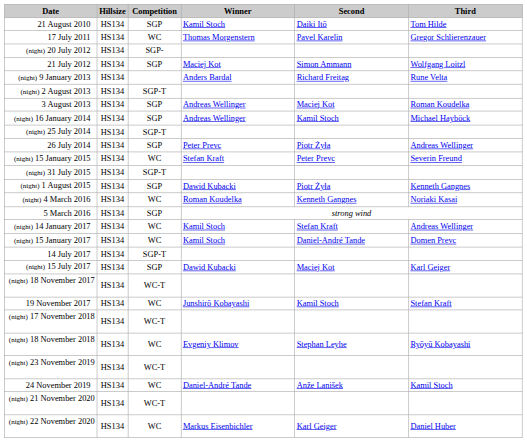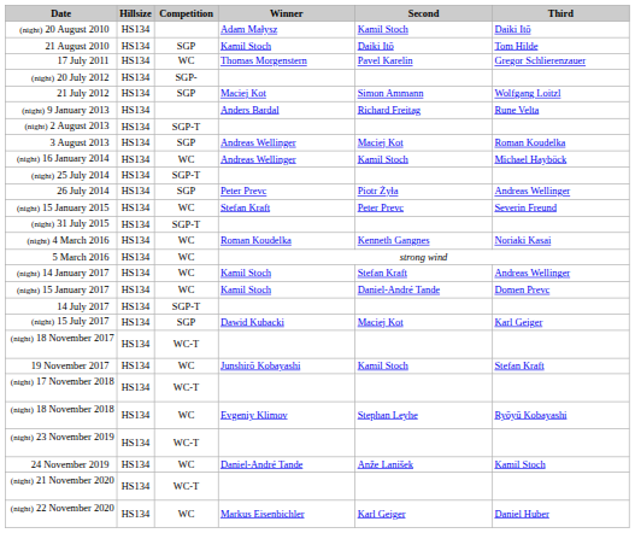 <table class="wikitable plainrowheaders" style="background:#fff; font-size:86%; line-height:15px; border:grey solid 1px; border-collapse:collapse;">
 <tr style="background:#ccc; text-align:center;">
 <th style="background:#ccc;" width="145">Date</th>
 <th style="background:#ccc;" width="45">Hillsize</th>
 <th style="background:#ccc;" width="80">Competition</th>
 <th style="background:#ccc;" width="180">Winner</th>
 <th style="background:#ccc;" width="180">Second</th>
 <th style="background:#ccc;" width="180">Third</th>
+</tr>
+<tr>
+<td align=right><small>(night)</small> 20 August 2010  </td>
+<td align=center>HS134</td>
+<td align=center></td>
+<td> <a href='#'>Adam Małysz</a></td>
+<td> <a href='#'>Kamil Stoch</a></td>
+<td> <a href='#'>Daiki Itō</a></td>
 </tr>
 <tr>
 <td align=right>21 August 2010  </td>
 <td align=center>HS134</td>
 <td align=center>SGP</td>
 <td> <a href='#'>Kamil Stoch</a></td>
 <td> <a href='#'>Daiki Itō</a></td>
 <td> <a href='#'>Tom Hilde</a></td>
 </tr>
 <tr>
 <td align=right>17 July 2011  </td>
 <td align=center>HS134</td>
 <td align=center>WC</td>
 <td> <a href='#'>Thomas Morgenstern</a></td>
 <td> <a href='#'>Pavel Karelin</a></td>
 <td> <a href='#'>Gregor Schlierenzauer</a></td>
 </tr>
 <tr>
 <td align=right><small>(night)</small> 20 July 2012  </td>
 <td align=center>HS134</td>
 <td align=center>SGP-</td>
 <td></td>
 <td></td>
 <td></td>
 </tr>
 <tr>
 <td align=right>21 July 2012  </td>
 <td align=center>HS134</td>
 <td align=center>SGP</td>
 <td> <a href='#'>Maciej Kot</a></td>
 <td> <a href='#'>Simon Ammann</a></td>
 <td> <a href='#'>Wolfgang Loitzl</a></td>
 </tr>
 <tr>
 <td align=right><small>(night)</small> 9 January 2013  </td>
 <td align=center>HS134</td>
 <td align=center></td>
 <td> <a href='#'>Anders Bardal</a></td>
 <td> <a href='#'>Richard Freitag</a></td>
 <td> <a href='#'>Rune Velta</a></td>
 </tr>
 <tr>
 <td align=right><small>(night)</small> 2 August 2013  </td>
 <td align=center>HS134</td>
 <td align=center>SGP-T</td>
 <td></td>
 <td></td>
 <td></td>
 </tr>
 <tr>
 <td align=right>3 August 2013  </td>
 <td align=center>HS134</td>
 <td align=center>SGP</td>
 <td> <a href='#'>Andreas Wellinger</a></td>
 <td> <a href='#'>Maciej Kot</a></td>
 <td> <a href='#'>Roman Koudelka</a></td>
 </tr>
 <tr>
 <td align=right><small>(night)</small> 16 January 2014  </td>
 <td align=center>HS134</td>
-<td align=center>SGP</td>
+<td align=center>WC</td>
 <td> <a href='#'>Andreas Wellinger</a></td>
 <td> <a href='#'>Kamil Stoch</a></td>
 <td> <a href='#'>Michael Hayböck</a></td>
 </tr>
 <tr>
 <td align=right><small>(night)</small> 25 July 2014  </td>
 <td align=center>HS134</td>
 <td align=center>SGP-T</td>
 <td></td>
 <td></td>
 <td></td>
 </tr>
 <tr>
 <td align=right>26 July 2014  </td>
 <td align=center>HS134</td>
 <td align=center>SGP</td>
 <td> <a href='#'>Peter Prevc</a></td>
 <td> <a href='#'>Piotr Żyła</a></td>
 <td> <a href='#'>Andreas Wellinger</a></td>
 </tr>
 <tr>
 <td align=right><small>(night)</small> 15 January 2015  </td>
 <td align=center>HS134</td>
 <td align=center>WC</td>
 <td> <a href='#'>Stefan Kraft</a></td>
 <td> <a href='#'>Peter Prevc</a></td>
 <td> <a href='#'>Severin Freund</a></td>
 </tr>
 <tr>
 <td align=right><small>(night)</small> 31 July 2015  </td>
 <td align=center>HS134</td>
 <td align=center>SGP-T</td>
 <td></td>
 <td></td>
 <td></td>
 </tr>
 <tr>
-<td align=right><small>(night)</small> 1 August 2015  </td>
-<td align=center>HS134</td>
-<td align=center>SGP</td>
-<td> <a href='#'>Dawid Kubacki</a></td>
-<td> <a href='#'>Piotr Żyła</a></td>
-<td> <a href='#'>Kenneth Gangnes</a></td>
-</tr>
-<tr>
 <td align=right><small>(night)</small> 4 March 2016  </td>
 <td align=center>HS134</td>
 <td align=center>WC</td>
 <td> <a href='#'>Roman Koudelka</a></td>
 <td> <a href='#'>Kenneth Gangnes</a></td>
 <td> <a href='#'>Noriaki Kasai</a></td>
 </tr>
 <tr>
 <td align=right>5 March 2016  </td>
 <td align=center>HS134</td>
-<td align=center>SGP</td>
+<td align=center>WC</td>
 <td align=center colspan=3><em>strong wind</em></td>
 </tr>
 <tr>
 <td align=right><small>(night)</small> 14 January 2017  </td>
 <td align=center>HS134</td>
 <td align=center>WC</td>
 <td> <a href='#'>Kamil Stoch</a></td>
 <td> <a href='#'>Stefan Kraft</a></td>
 <td> <a href='#'>Andreas Wellinger</a></td>
 </tr>
 <tr>
 <td align=right><small>(night)</small> 15 January 2017  </td>
 <td align=center>HS134</td>
 <td align=center>WC</td>
 <td> <a href='#'>Kamil Stoch</a></td>
 <td> <a href='#'>Daniel-André Tande</a></td>
 <td> <a href='#'>Domen Prevc</a></td>
 </tr>
 <tr>
 <td align=right>14 July 2017  </td>
 <td align=center>HS134</td>
 <td align=center>SGP-T</td>
 <td></td>
 <td></td>
 <td></td>
 </tr>
 <tr>
 <td align=right><small>(night)</small> 15 July 2017  </td>
 <td align=center>HS134</td>
 <td align=center>SGP</td>
 <td> <a href='#'>Dawid Kubacki</a></td>
 <td> <a href='#'>Maciej Kot</a></td>
 <td> <a href='#'>Karl Geiger</a></td>
 </tr>
 <tr>
 <td align=right><small>(night)</small> 18 November 2017  </td>
 <td align=center>HS134</td>
 <td align=center>WC-T</td>
 <td></td>
 <td></td>
 <td></td>
 </tr>
 <tr>
 <td align=right>19 November 2017  </td>
 <td align=center>HS134</td>
 <td align=center>WC</td>
 <td> <a href='#'>Junshirō Kobayashi</a></td>
 <td> <a href='#'>Kamil Stoch</a></td>
 <td> <a href='#'>Stefan Kraft</a></td>
 </tr>
 <tr>
 <td align=right><small>(night)</small> 17 November 2018  </td>
 <td align=center>HS134</td>
 <td align=center>WC-T</td>
 <td></td>
 <td></td>
 <td></td>
 </tr>
 <tr>
 <td align=right><small>(night)</small> 18 November 2018  </td>
 <td align=center>HS134</td>
 <td align=center>WC</td>
 <td> <a href='#'>Evgeniy Klimov</a></td>
 <td> <a href='#'>Stephan Leyhe</a></td>
 <td> <a href='#'>Ryōyū Kobayashi</a></td>
 </tr>
 <tr>
 <td align=right><small>(night)</small> 23 November 2019  </td>
 <td align=center>HS134</td>
 <td align=center>WC-T</td>
 <td></td>
 <td></td>
 <td></td>
 </tr>
 <tr>
 <td align=right>24 November 2019  </td>
 <td align=center>HS134</td>
 <td align=center>WC</td>
 <td> <a href='#'>Daniel-André Tande</a></td>
 <td> <a href='#'>Anže Lanišek</a></td>
 <td> <a href='#'>Kamil Stoch</a></td>
 </tr>
 <tr>
 <td align=right><small>(night)</small> 21 November 2020  </td>
 <td align=center>HS134</td>
 <td align=center>WC-T</td>
 <td></td>
 <td></td>
 <td></td>
 </tr>
 <tr>
 <td align=right><small>(night)</small> 22 November 2020  </td>
 <td align=center>HS134</td>
 <td align=center>WC</td>
 <td> <a href='#'>Markus Eisenbichler</a></td>
 <td> <a href='#'>Karl Geiger</a></td>
 <td> <a href='#'>Daniel Huber</a></td>
 </tr>
 </table>
